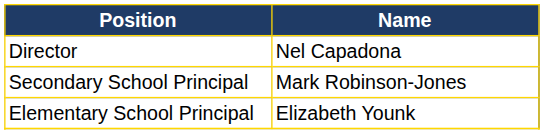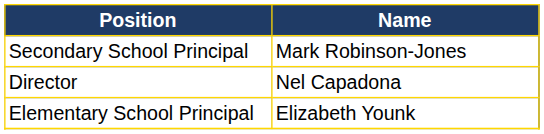 <table align="center" bgcolor="#1F3B66" cellpadding="3" cellspacing="0" border="1" style="font-size: 95%; border: gold solid 1px; border-collapse: collapse;">
 <tr align=center bgcolor=#1F3B66 style="color:white;">
 <th width=200>Position</th>
 <th width=200>Name</th>
 </tr>
 <tr bgcolor="#FFFFFF">
+<td>Secondary School Principal</td>
+<td>Mark Robinson-Jones</td>
+</tr>
+<tr bgcolor="#FFFFFF">
 <td>Director</td>
 <td>Nel Capadona</td>
-</tr>
-<tr bgcolor="#FFFFFF">
-<td>Secondary School Principal</td>
-<td>Mark Robinson-Jones</td>
 </tr>
 <tr bgcolor="#FFFFFF">
 <td>Elementary School Principal</td>
 <td>Elizabeth Younk</td>
 </tr>
 <tr bgcolor="#FFFFFF">
 </tr>
 <tr>
 </tr>
 </table>
